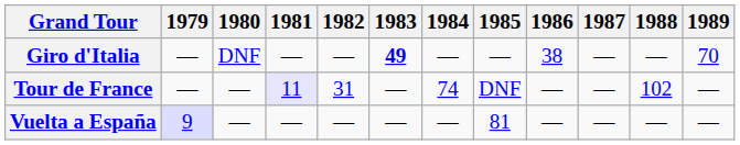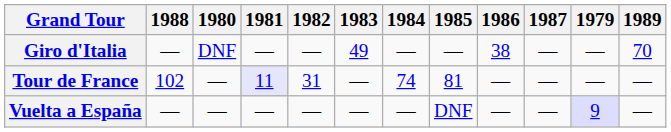 <table class="wikitable plainrowheaders">
 <tr>
 <th scope="col"><a href='#'>Grand Tour</a></th>
-<th scope="col">1979</th>
+<th scope="col">1988</th>
 <th scope="col">1980</th>
 <th scope="col">1981</th>
 <th scope="col">1982</th>
 <th scope="col">1983</th>
 <th scope="col">1984</th>
 <th scope="col">1985</th>
 <th scope="col">1986</th>
 <th scope="col">1987</th>
-<th scope="col">1988</th>
+<th scope="col">1979</th>
 <th scope="col">1989</th>
 </tr>
 <tr style="text-align:center;">
 <th scope="row"> <a href='#'>Giro d'Italia</a></th>
 <td>—</td>
 <td><a href='#'>DNF</a></td>
 <td>—</td>
 <td>—</td>
-<td><strong><a href='#'>49</a></strong></td>
+<td><a href='#'>49</a></td>
 <td>—</td>
 <td>—</td>
 <td><a href='#'>38</a></td>
 <td>—</td>
 <td>—</td>
 <td><a href='#'>70</a></td>
 </tr>
 <tr style="text-align:center;">
 <th scope="row"> <a href='#'>Tour de France</a></th>
-<td>—</td>
+<td><a href='#'>102</a></td>
 <td>—</td>
 <td style="background: lavender;"><a href='#'>11</a></td>
 <td><a href='#'>31</a></td>
 <td>—</td>
 <td><a href='#'>74</a></td>
-<td><a href='#'>DNF</a></td>
-<td>—</td>
-<td>—</td>
-<td><a href='#'>102</a></td>
-<td>—</td>
-</tr>
-<tr style="text-align:center;">
-<th scope="row"> <a href='#'>Vuelta a España</a></th>
-<td align="center" style="background:#ddddff;"><a href='#'>9</a></td>
-<td>—</td>
-<td>—</td>
-<td>—</td>
-<td>—</td>
-<td>—</td>
 <td><a href='#'>81</a></td>
 <td>—</td>
 <td>—</td>
 <td>—</td>
 <td>—</td>
 </tr>
+<tr style="text-align:center;">
+<th scope="row"> <a href='#'>Vuelta a España</a></th>
+<td>—</td>
+<td>—</td>
+<td>—</td>
+<td>—</td>
+<td>—</td>
+<td>—</td>
+<td><a href='#'>DNF</a></td>
+<td>—</td>
+<td>—</td>
+<td align="center" style="background:#ddddff;"><a href='#'>9</a></td>
+<td>—</td>
+</tr>
 </table>
